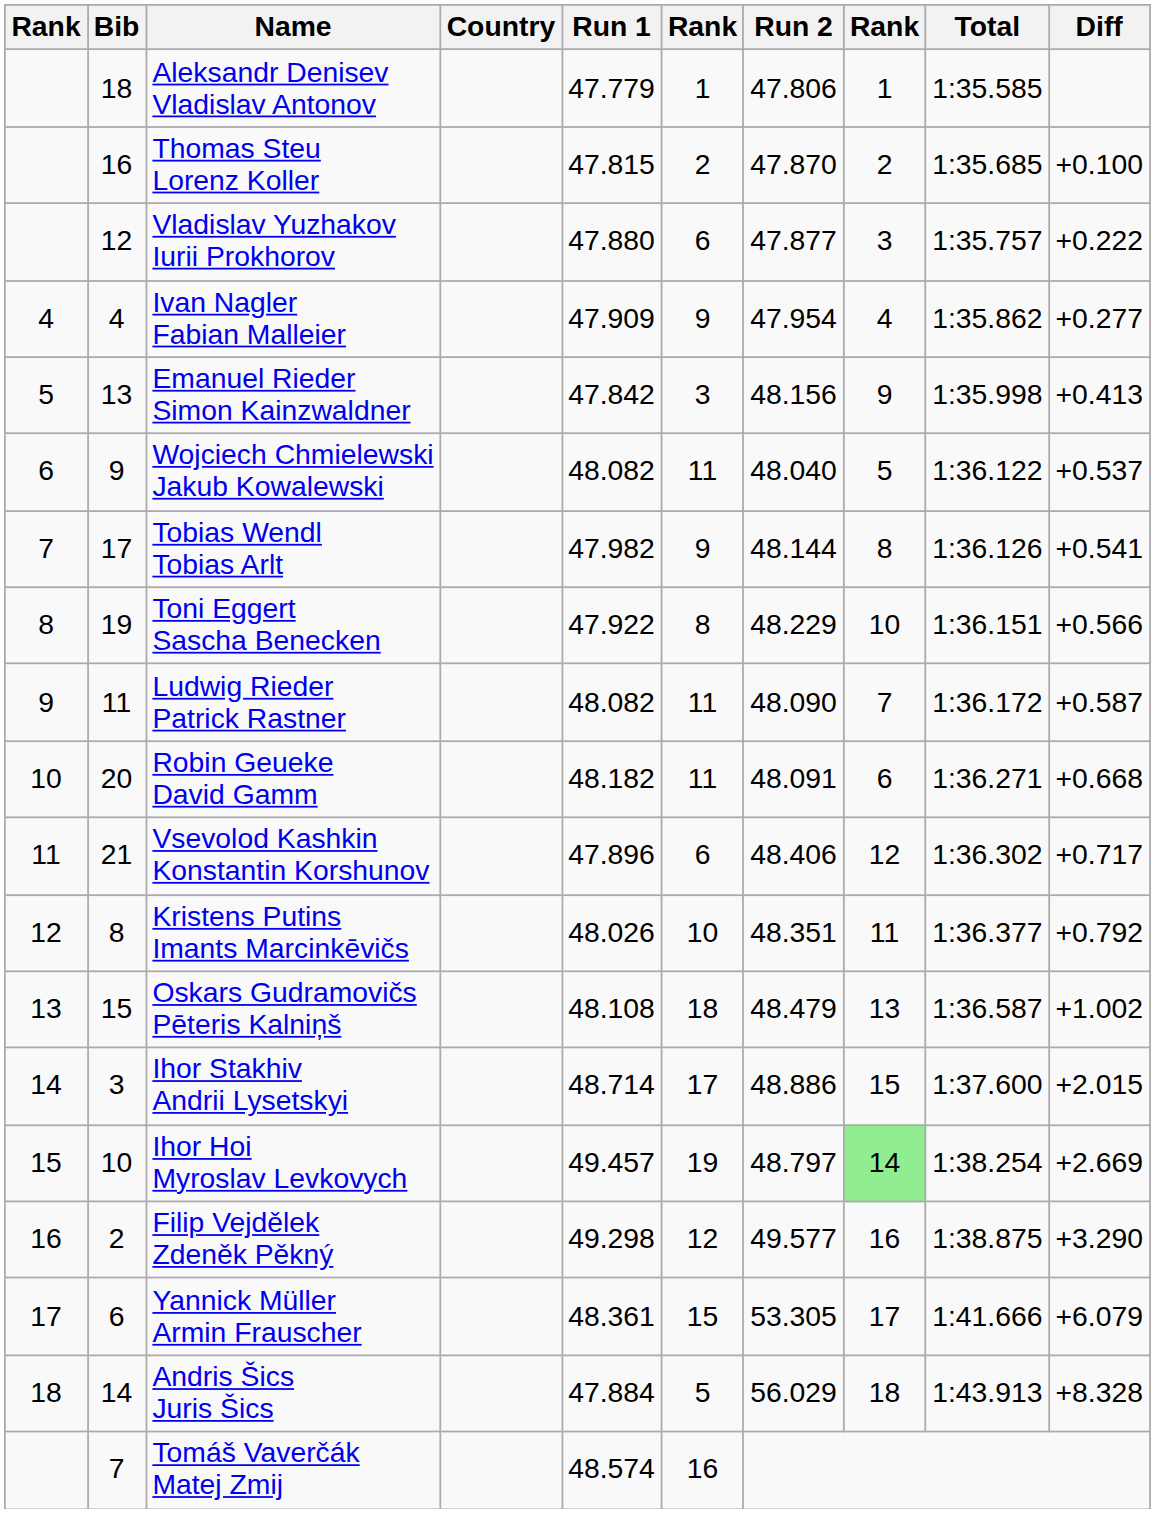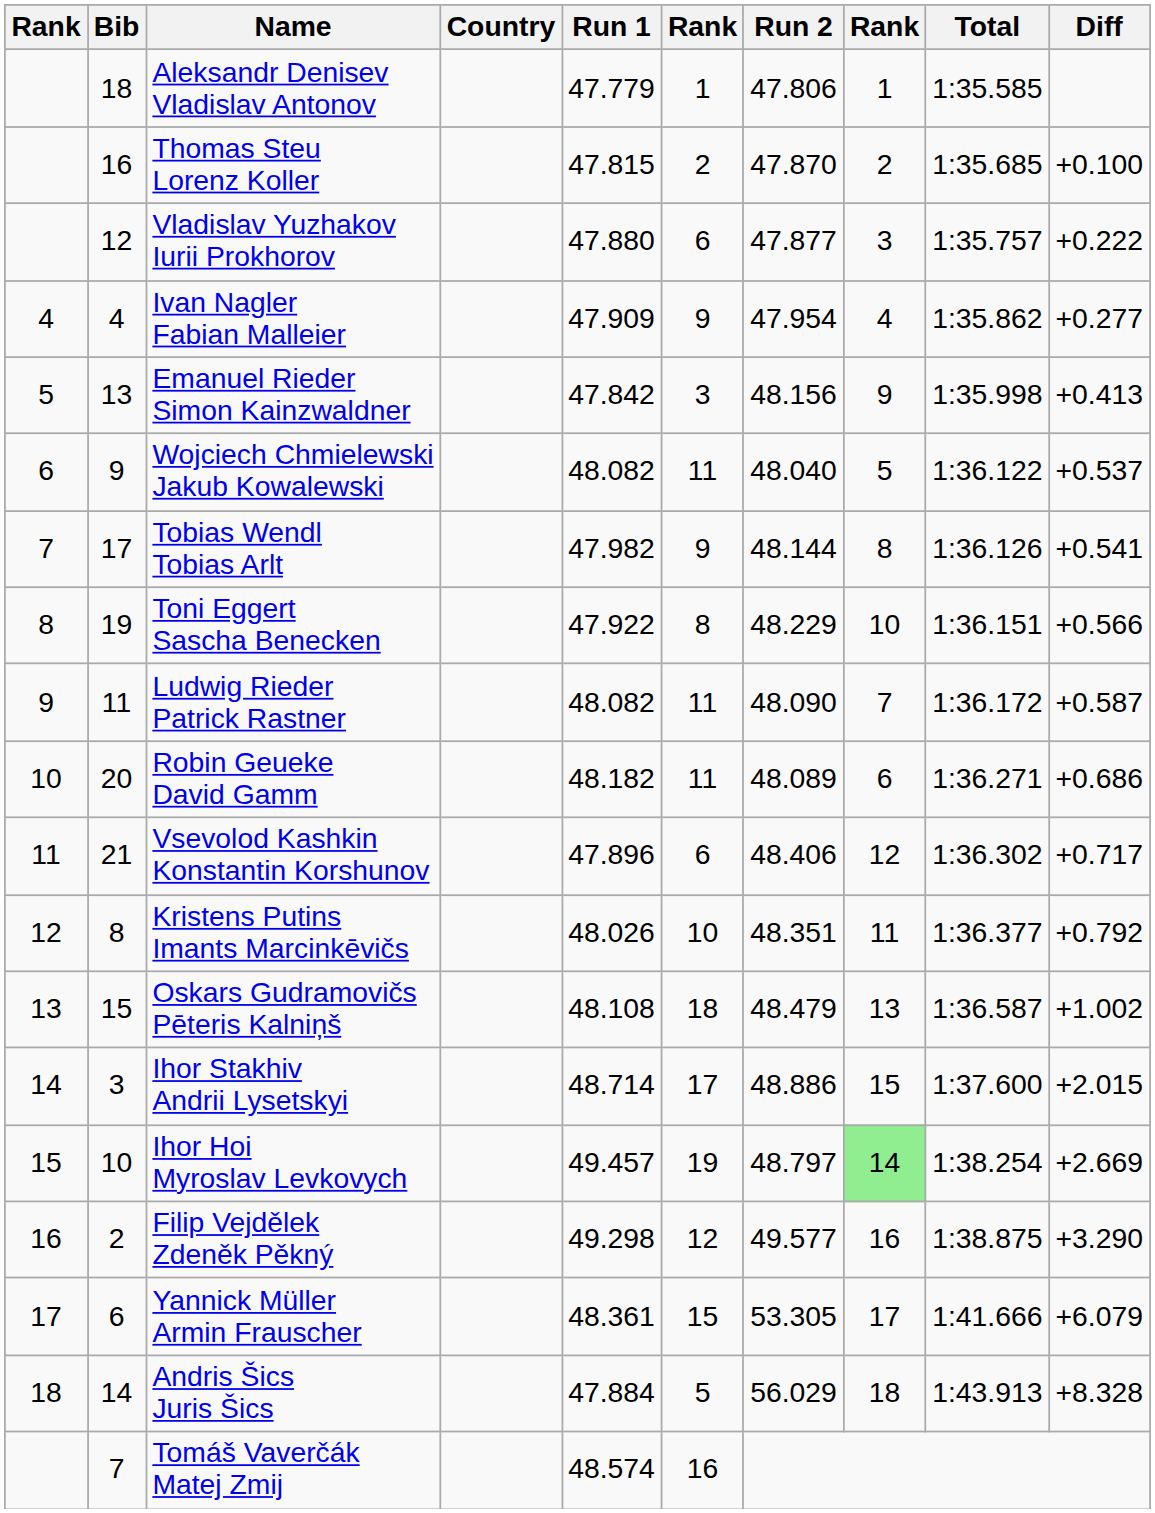 <table class="wikitable sortable" style="text-align:center">
 <tr>
 <th>Rank</th>
 <th>Bib</th>
 <th>Name</th>
 <th>Country</th>
 <th>Run 1</th>
 <th>Rank</th>
 <th>Run 2</th>
 <th>Rank</th>
 <th>Total</th>
 <th>Diff</th>
 </tr>
 <tr>
 <td></td>
 <td>18</td>
 <td align=left><a href='#'>Aleksandr Denisev</a><br><a href='#'>Vladislav Antonov</a></td>
 <td align=left></td>
 <td>47.779</td>
 <td>1</td>
 <td>47.806</td>
 <td>1</td>
 <td>1:35.585</td>
 <td></td>
 </tr>
 <tr>
 <td></td>
 <td>16</td>
 <td align=left><a href='#'>Thomas Steu</a><br><a href='#'>Lorenz Koller</a></td>
 <td align=left></td>
 <td>47.815</td>
 <td>2</td>
 <td>47.870</td>
 <td>2</td>
 <td>1:35.685</td>
 <td>+0.100</td>
 </tr>
 <tr>
 <td></td>
 <td>12</td>
 <td align=left><a href='#'>Vladislav Yuzhakov</a><br><a href='#'>Iurii Prokhorov</a></td>
 <td align=left></td>
 <td>47.880</td>
 <td>6</td>
 <td>47.877</td>
 <td>3</td>
 <td>1:35.757</td>
 <td>+0.222</td>
 </tr>
 <tr>
 <td>4</td>
 <td>4</td>
 <td align=left><a href='#'>Ivan Nagler</a><br><a href='#'>Fabian Malleier</a></td>
 <td align=left></td>
 <td>47.909</td>
 <td>9</td>
 <td>47.954</td>
 <td>4</td>
 <td>1:35.862</td>
 <td>+0.277</td>
 </tr>
 <tr>
 <td>5</td>
 <td>13</td>
 <td align=left><a href='#'>Emanuel Rieder</a><br><a href='#'>Simon Kainzwaldner</a></td>
 <td align=left></td>
 <td>47.842</td>
 <td>3</td>
 <td>48.156</td>
 <td>9</td>
 <td>1:35.998</td>
 <td>+0.413</td>
 </tr>
 <tr>
 <td>6</td>
 <td>9</td>
 <td align=left><a href='#'>Wojciech Chmielewski</a><br><a href='#'>Jakub Kowalewski</a></td>
 <td align=left></td>
 <td>48.082</td>
 <td>11</td>
 <td>48.040</td>
 <td>5</td>
 <td>1:36.122</td>
 <td>+0.537</td>
 </tr>
 <tr>
 <td>7</td>
 <td>17</td>
 <td align=left><a href='#'>Tobias Wendl</a><br><a href='#'>Tobias Arlt</a></td>
 <td align=left></td>
 <td>47.982</td>
 <td>9</td>
 <td>48.144</td>
 <td>8</td>
 <td>1:36.126</td>
 <td>+0.541</td>
 </tr>
 <tr>
 <td>8</td>
 <td>19</td>
 <td align=left><a href='#'>Toni Eggert</a><br><a href='#'>Sascha Benecken</a></td>
 <td align=left></td>
 <td>47.922</td>
 <td>8</td>
 <td>48.229</td>
 <td>10</td>
 <td>1:36.151</td>
 <td>+0.566</td>
 </tr>
 <tr>
 <td>9</td>
 <td>11</td>
 <td align=left><a href='#'>Ludwig Rieder</a><br><a href='#'>Patrick Rastner</a></td>
 <td align=left></td>
 <td>48.082</td>
 <td>11</td>
 <td>48.090</td>
 <td>7</td>
 <td>1:36.172</td>
 <td>+0.587</td>
 </tr>
 <tr>
 <td>10</td>
 <td>20</td>
 <td align=left><a href='#'>Robin Geueke</a><br><a href='#'>David Gamm</a></td>
 <td align=left></td>
 <td>48.182</td>
 <td>11</td>
-<td>48.091</td>
+<td>48.089</td>
 <td>6</td>
 <td>1:36.271</td>
-<td>+0.668</td>
+<td>+0.686</td>
 </tr>
 <tr>
 <td>11</td>
 <td>21</td>
 <td align=left><a href='#'>Vsevolod Kashkin</a><br><a href='#'>Konstantin Korshunov</a></td>
 <td align=left></td>
 <td>47.896</td>
 <td>6</td>
 <td>48.406</td>
 <td>12</td>
 <td>1:36.302</td>
 <td>+0.717</td>
 </tr>
 <tr>
 <td>12</td>
 <td>8</td>
 <td align=left><a href='#'>Kristens Putins</a><br><a href='#'>Imants Marcinkēvičs</a></td>
 <td align=left></td>
 <td>48.026</td>
 <td>10</td>
 <td>48.351</td>
 <td>11</td>
 <td>1:36.377</td>
 <td>+0.792</td>
 </tr>
 <tr>
 <td>13</td>
 <td>15</td>
 <td align=left><a href='#'>Oskars Gudramovičs</a><br><a href='#'>Pēteris Kalniņš</a></td>
 <td align=left></td>
 <td>48.108</td>
 <td>18</td>
 <td>48.479</td>
 <td>13</td>
 <td>1:36.587</td>
 <td>+1.002</td>
 </tr>
 <tr>
 <td>14</td>
 <td>3</td>
 <td align=left><a href='#'>Ihor Stakhiv</a><br><a href='#'>Andrii Lysetskyi</a></td>
 <td align=left></td>
 <td>48.714</td>
 <td>17</td>
 <td>48.886</td>
 <td>15</td>
 <td>1:37.600</td>
 <td>+2.015</td>
 </tr>
 <tr>
 <td>15</td>
 <td>10</td>
 <td align=left><a href='#'>Ihor Hoi</a><br><a href='#'>Myroslav Levkovych</a></td>
 <td align=left></td>
 <td>49.457</td>
 <td>19</td>
 <td>48.797</td>
 <td style="background: lightgreen;">14</td>
 <td>1:38.254</td>
 <td>+2.669</td>
 </tr>
 <tr>
 <td>16</td>
 <td>2</td>
 <td align=left><a href='#'>Filip Vejdělek</a><br><a href='#'>Zdeněk Pěkný</a></td>
 <td align=left></td>
 <td>49.298</td>
 <td>12</td>
 <td>49.577</td>
 <td>16</td>
 <td>1:38.875</td>
 <td>+3.290</td>
 </tr>
 <tr>
 <td>17</td>
 <td>6</td>
 <td align=left><a href='#'>Yannick Müller</a><br><a href='#'>Armin Frauscher</a></td>
 <td align=left></td>
 <td>48.361</td>
 <td>15</td>
 <td>53.305</td>
 <td>17</td>
 <td>1:41.666</td>
 <td>+6.079</td>
 </tr>
 <tr>
 <td>18</td>
 <td>14</td>
 <td align=left><a href='#'>Andris Šics</a><br><a href='#'>Juris Šics</a></td>
 <td align=left></td>
 <td>47.884</td>
 <td>5</td>
 <td>56.029</td>
 <td>18</td>
 <td>1:43.913</td>
 <td>+8.328</td>
 </tr>
 <tr>
 <td></td>
 <td>7</td>
 <td align=left><a href='#'>Tomáš Vaverčák</a><br><a href='#'>Matej Zmij</a></td>
 <td align=left></td>
 <td>48.574</td>
 <td>16</td>
 <td colspan=4></td>
 </tr>
 </table>
